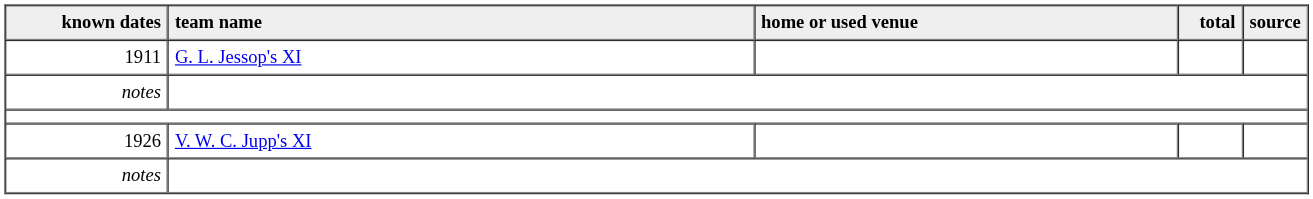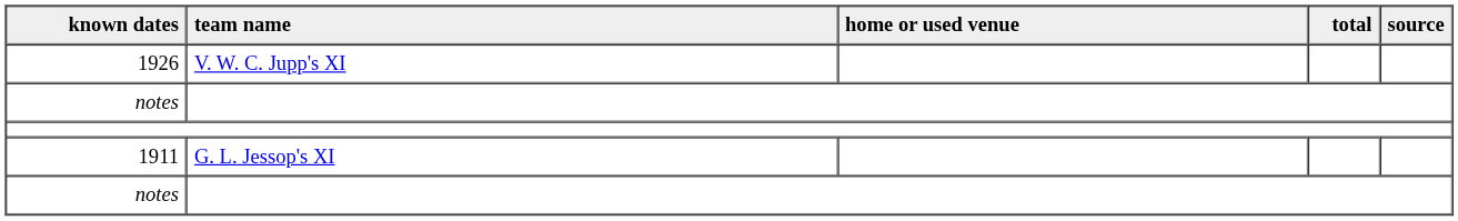 <table border="1" cellpadding="5" cellspacing="0">
 <tr style="background:#efefef;">
 <th style="width:12.5%; text-align:right;">known dates</th>
 <th style="width:45.0%; text-align:left;">team name</th>
 <th style="width:32.5%; text-align:left;">home or used venue</th>
 <th style="width:5.00%; text-align:right;">total</th>
 <th style="width:5.00%; text-align:right;">source</th>
+</tr>
+<tr>
+<td style="text-align:right;">1926</td>
+<td><a href='#'>V. W. C. Jupp's XI</a></td>
+<td></td>
+<td style="text-align:right;"></td>
+<td style="text-align:right;"></td>
+</tr>
+<tr>
+<td style="text-align:right;"><em>notes</em></td>
+<td colspan="4"></td>
+</tr>
+<tr>
+<td colspan="5"></td>
 </tr>
 <tr>
 <td style="text-align:right;">1911</td>
 <td><a href='#'>G. L. Jessop's XI</a></td>
 <td></td>
 <td style="text-align:right;"></td>
 <td style="text-align:right;"></td>
 </tr>
 <tr>
 <td style="text-align:right;"><em>notes</em></td>
 <td colspan="4"></td>
 </tr>
-<tr>
-<td colspan="5"></td>
-</tr>
-<tr>
-<td style="text-align:right;">1926</td>
-<td><a href='#'>V. W. C. Jupp's XI</a></td>
-<td></td>
-<td style="text-align:right;"></td>
-<td style="text-align:right;"></td>
-</tr>
-<tr>
-<td style="text-align:right;"><em>notes</em></td>
-<td colspan="4"></td>
-</tr>
 </table>
